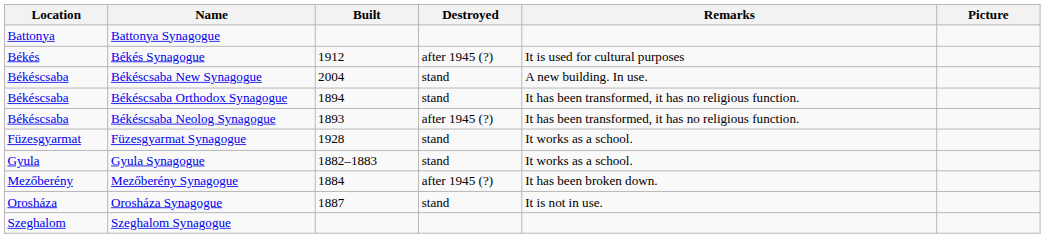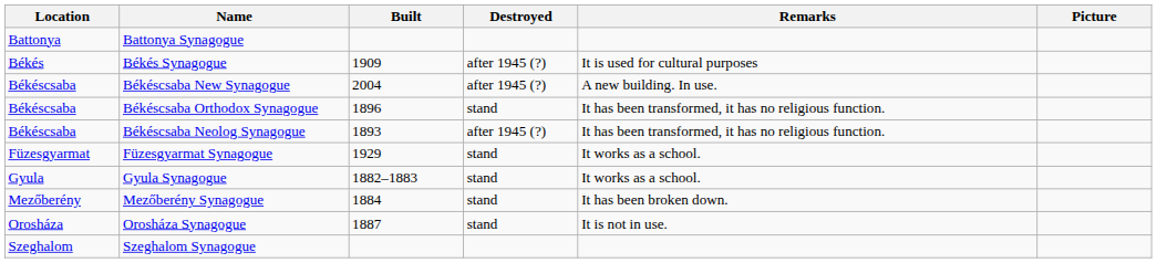 <table class="wikitable sortable" width="100%">
 <tr>
 <th width="10%">Location</th>
 <th width="20%">Name</th>
 <th width="10%">Built</th>
 <th width="10%">Destroyed</th>
 <th width="40%" class="unsortable">Remarks</th>
 <th width="10%" class="unsortable">Picture</th>
 </tr>
 <tr>
 <td><a href='#'>Battonya</a></td>
 <td><a href='#'>Battonya Synagogue</a></td>
 <td></td>
 <td></td>
 <td></td>
 <td></td>
 </tr>
 <tr>
 <td><a href='#'>Békés</a></td>
 <td><a href='#'>Békés Synagogue</a></td>
-<td>1912</td>
+<td>1909</td>
 <td>after 1945 (?)</td>
 <td>It is used for cultural purposes</td>
 <td></td>
 </tr>
 <tr>
 <td><a href='#'>Békéscsaba</a></td>
 <td><a href='#'>Békéscsaba New Synagogue</a></td>
 <td>2004</td>
-<td>stand</td>
+<td>after 1945 (?)</td>
 <td>A new building. In use.</td>
 <td></td>
 </tr>
 <tr>
 <td><a href='#'>Békéscsaba</a></td>
 <td><a href='#'>Békéscsaba Orthodox Synagogue</a></td>
-<td>1894</td>
+<td>1896</td>
 <td>stand</td>
 <td>It has been transformed, it has no religious function.</td>
 <td></td>
 </tr>
 <tr>
 <td><a href='#'>Békéscsaba</a></td>
 <td><a href='#'>Békéscsaba Neolog Synagogue</a></td>
 <td>1893</td>
 <td>after 1945 (?)</td>
 <td>It has been transformed, it has no religious function.</td>
 <td></td>
 </tr>
 <tr>
 <td><a href='#'>Füzesgyarmat</a></td>
 <td><a href='#'>Füzesgyarmat Synagogue</a></td>
-<td>1928</td>
+<td>1929</td>
 <td>stand</td>
 <td>It works as a school.</td>
 <td></td>
 </tr>
 <tr>
 <td><a href='#'>Gyula</a></td>
 <td><a href='#'>Gyula Synagogue</a></td>
 <td>1882–1883</td>
 <td>stand</td>
 <td>It works as a school.</td>
 <td></td>
 </tr>
 <tr>
 <td><a href='#'>Mezőberény</a></td>
 <td><a href='#'>Mezőberény Synagogue</a></td>
 <td>1884</td>
-<td>after 1945 (?)</td>
+<td>stand</td>
 <td>It has been broken down.</td>
 <td></td>
 </tr>
 <tr>
 <td><a href='#'>Orosháza</a></td>
 <td><a href='#'>Orosháza Synagogue</a></td>
 <td>1887</td>
 <td>stand</td>
 <td>It is not in use.</td>
 <td></td>
 </tr>
 <tr>
 <td><a href='#'>Szeghalom</a></td>
 <td><a href='#'>Szeghalom Synagogue</a></td>
 <td></td>
 <td></td>
 <td></td>
 <td></td>
 </tr>
 </table>
